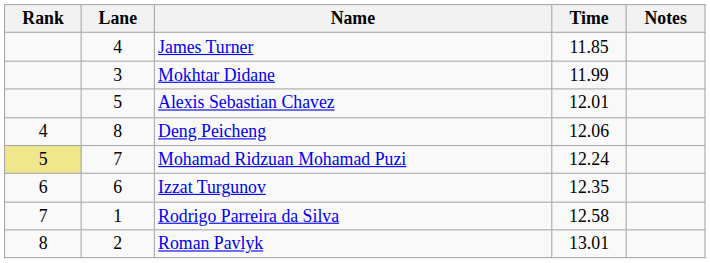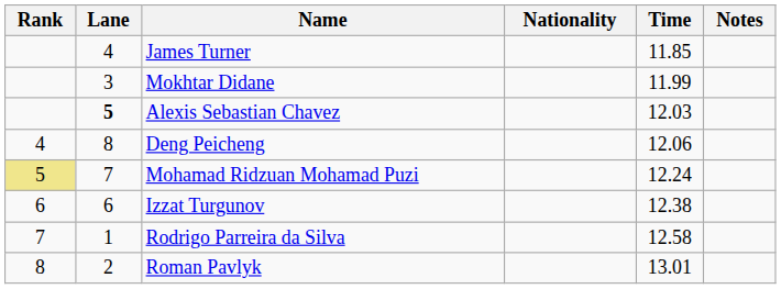 <table class="wikitable sortable" style="text-align:center ; width:50%">
 <tr>
 <th>Rank</th>
 <th>Lane</th>
 <th>Name</th>
+<th>Nationality</th>
 <th>Time</th>
 <th>Notes</th>
 </tr>
 <tr>
 <td></td>
 <td>4</td>
 <td align=left><a href='#'>James Turner</a></td>
+<td align=left></td>
 <td>11.85</td>
 <td></td>
 </tr>
 <tr>
 <td></td>
 <td>3</td>
 <td align=left><a href='#'>Mokhtar Didane</a></td>
+<td align=left></td>
 <td>11.99</td>
 <td></td>
 </tr>
 <tr>
 <td></td>
-<td>5</td>
+<td><strong>5</strong></td>
 <td align=left><a href='#'>Alexis Sebastian Chavez</a></td>
-<td>12.01</td>
+<td align=left></td>
+<td>12.03</td>
 <td></td>
 </tr>
 <tr>
 <td>4</td>
 <td>8</td>
 <td align=left><a href='#'>Deng Peicheng</a></td>
+<td align=left></td>
 <td>12.06</td>
 <td></td>
 </tr>
 <tr>
 <td style="background: khaki;">5</td>
 <td>7</td>
 <td align=left><a href='#'>Mohamad Ridzuan Mohamad Puzi</a></td>
+<td align=left></td>
 <td>12.24</td>
 <td></td>
 </tr>
 <tr>
 <td>6</td>
 <td>6</td>
 <td align=left><a href='#'>Izzat Turgunov</a></td>
-<td>12.35</td>
+<td align=left></td>
+<td>12.38</td>
 <td></td>
 </tr>
 <tr>
 <td>7</td>
 <td>1</td>
 <td align=left><a href='#'>Rodrigo Parreira da Silva</a></td>
+<td align=left></td>
 <td>12.58</td>
 <td></td>
 </tr>
 <tr>
 <td>8</td>
 <td>2</td>
 <td align=left><a href='#'>Roman Pavlyk</a></td>
+<td align=left></td>
 <td>13.01</td>
 <td></td>
 </tr>
 </table>
